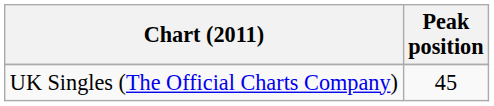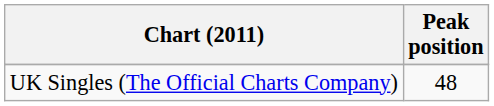 <table class="wikitable sortable">
 <tr>
 <th>Chart (2011)</th>
 <th>Peak<br>position</th>
 </tr>
 <tr>
 </tr>
 <tr>
 </tr>
 <tr>
 <td>UK Singles (<a href='#'>The Official Charts Company</a>)</td>
-<td align="center">45</td>
+<td align="center">48</td>
 </tr>
 </table>
